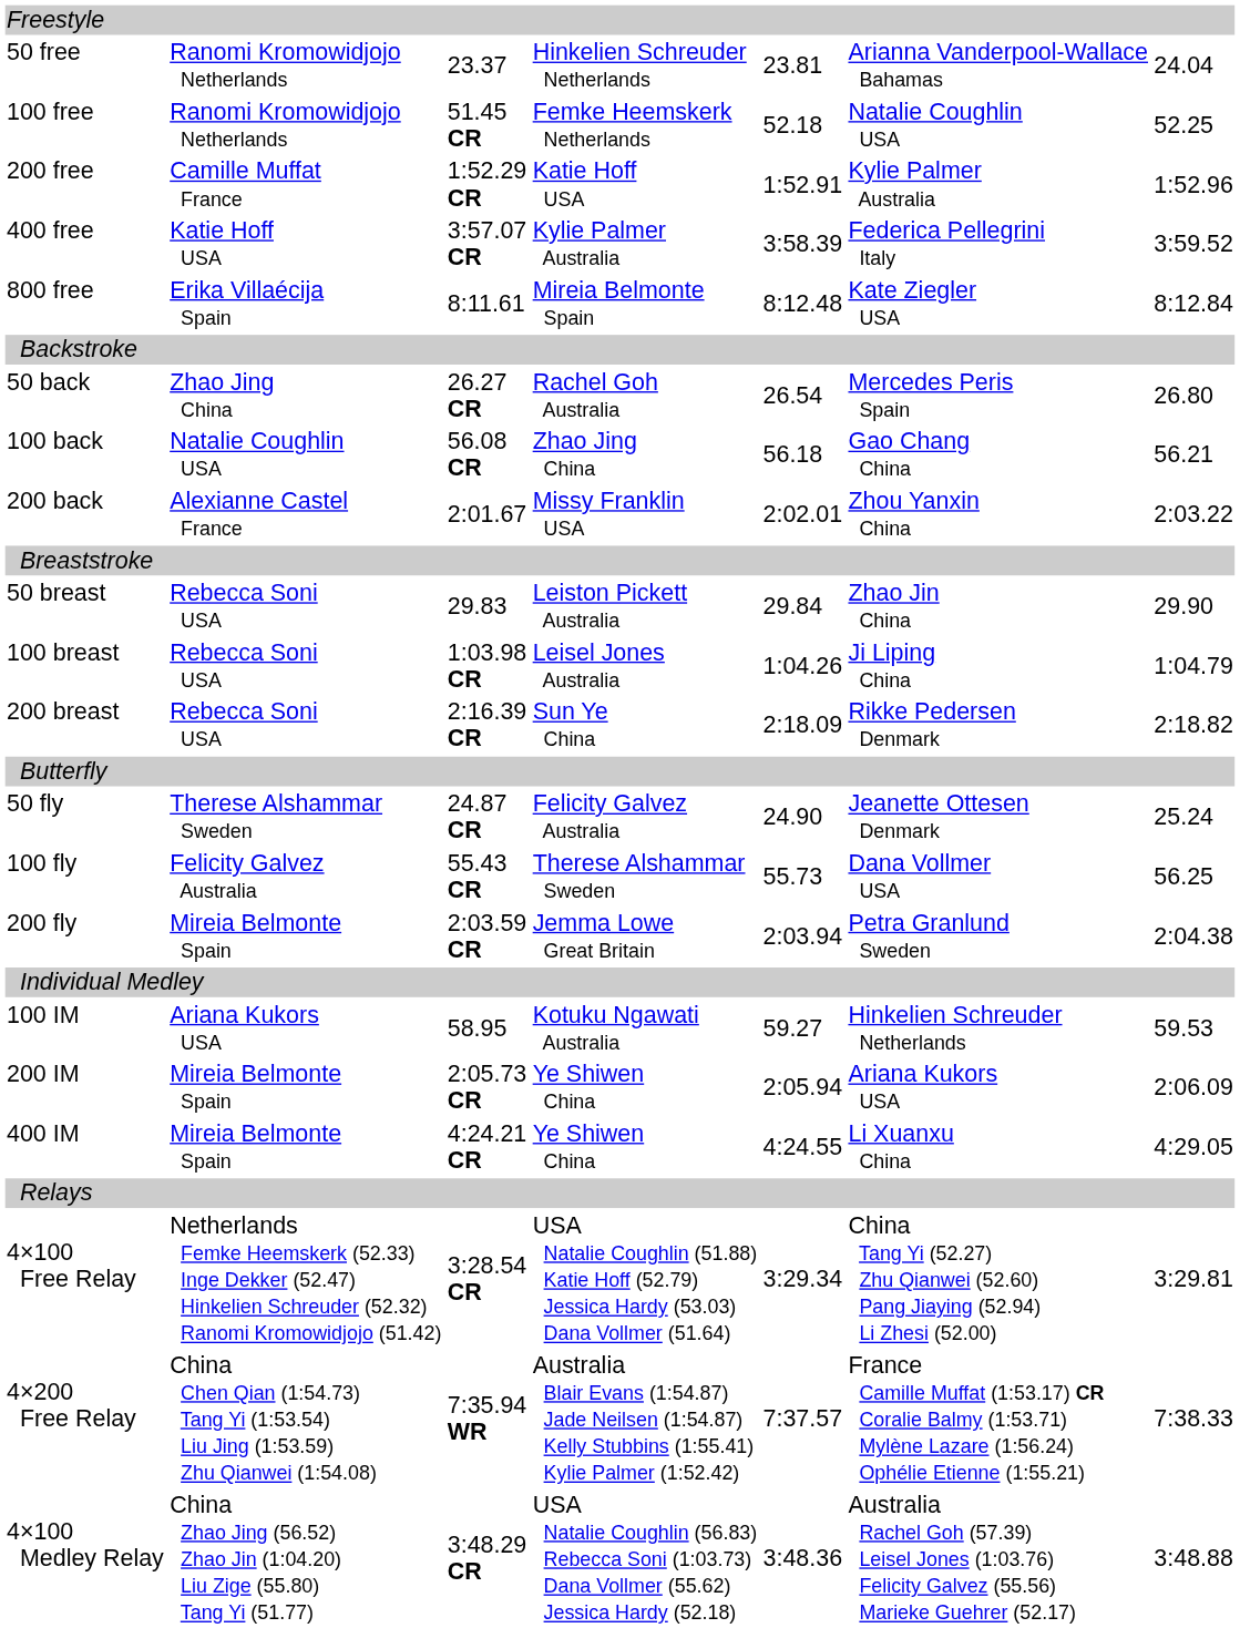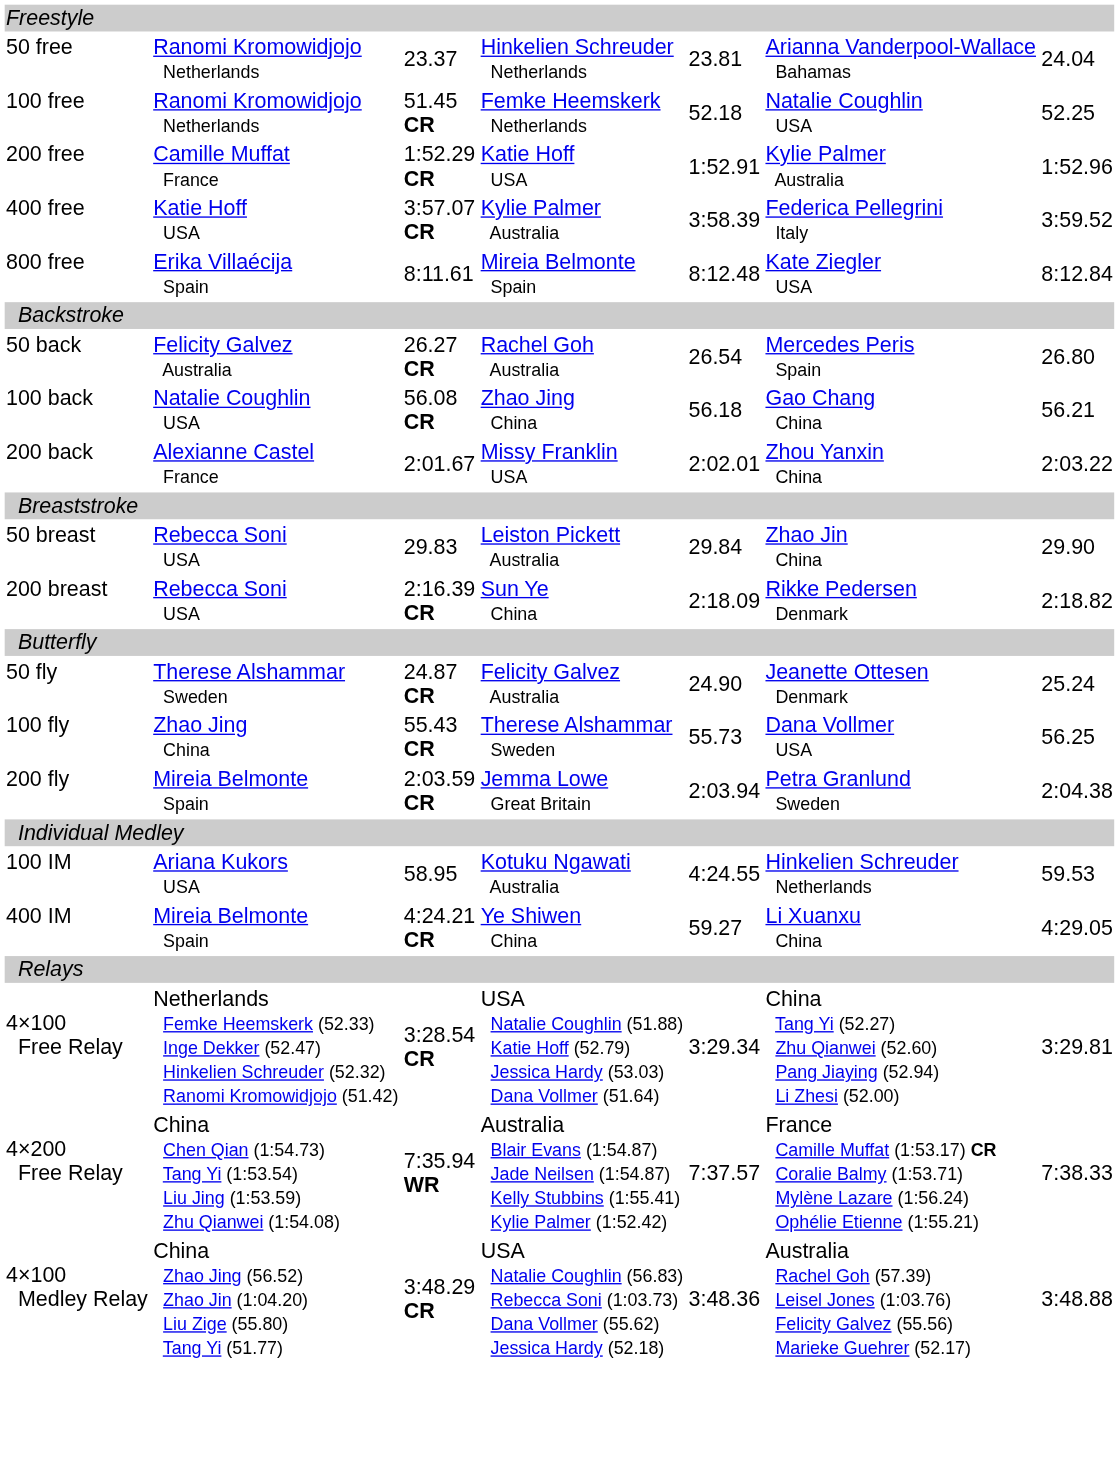 <table>
 <tr bgcolor="#cccccc">
 <td colspan=7><em>Freestyle</em></td>
 </tr>
 <tr>
 <td>50 free <br>   </td>
 <td><a href='#'>Ranomi Kromowidjojo</a> <small><br>    Netherlands </small></td>
 <td>23.37</td>
 <td><a href='#'>Hinkelien Schreuder</a> <small><br>    Netherlands </small></td>
 <td>23.81</td>
 <td><a href='#'>Arianna Vanderpool-Wallace</a> <small><br>    Bahamas</small></td>
 <td>24.04</td>
 </tr>
 <tr>
 <td>100 free <br>   </td>
 <td><a href='#'>Ranomi Kromowidjojo</a> <small><br>    Netherlands </small></td>
 <td>51.45<br><strong>CR</strong></td>
 <td><a href='#'>Femke Heemskerk</a> <small><br>    Netherlands </small></td>
 <td>52.18</td>
 <td><a href='#'>Natalie Coughlin</a> <small><br>    USA </small></td>
 <td>52.25</td>
 </tr>
 <tr>
 <td>200 free <br>   </td>
 <td><a href='#'>Camille Muffat</a> <small><br>    France </small></td>
 <td>1:52.29<br><strong>CR</strong></td>
 <td><a href='#'>Katie Hoff</a> <small><br>    USA </small></td>
 <td>1:52.91</td>
 <td><a href='#'>Kylie Palmer</a> <small><br>    Australia</small></td>
 <td>1:52.96</td>
 </tr>
 <tr>
 <td>400 free <br>   </td>
 <td><a href='#'>Katie Hoff</a> <small><br>    USA </small></td>
 <td>3:57.07<br><strong>CR</strong></td>
 <td><a href='#'>Kylie Palmer</a> <small><br>    Australia </small></td>
 <td>3:58.39</td>
 <td><a href='#'>Federica Pellegrini</a> <small><br>    Italy </small></td>
 <td>3:59.52</td>
 </tr>
 <tr>
 <td>800 free <br>   </td>
 <td><a href='#'>Erika Villaécija</a> <small><br>    Spain </small></td>
 <td>8:11.61</td>
 <td><a href='#'>Mireia Belmonte</a> <small><br>    Spain </small></td>
 <td>8:12.48</td>
 <td><a href='#'>Kate Ziegler</a> <small><br>    USA </small></td>
 <td>8:12.84</td>
 </tr>
 <tr bgcolor="#cccccc">
 <td colspan=7>  <em>Backstroke</em></td>
 </tr>
 <tr>
 <td>50 back <br>   </td>
-<td><a href='#'>Zhao Jing</a> <small><br>    China </small></td>
+<td><a href='#'>Felicity Galvez</a> <small><br>    Australia </small></td>
 <td>26.27<br><strong>CR</strong></td>
 <td><a href='#'>Rachel Goh</a> <small><br>    Australia</small></td>
 <td>26.54</td>
 <td><a href='#'>Mercedes Peris</a> <small><br>    Spain</small></td>
 <td>26.80</td>
 </tr>
 <tr>
 <td>100 back <br>   </td>
 <td><a href='#'>Natalie Coughlin</a> <small><br>    USA </small></td>
 <td>56.08<br><strong>CR</strong></td>
 <td><a href='#'>Zhao Jing</a> <small><br>    China </small></td>
 <td>56.18</td>
 <td><a href='#'>Gao Chang</a> <small><br>    China </small></td>
 <td>56.21</td>
 </tr>
 <tr>
 <td>200 back <br>   </td>
 <td><a href='#'>Alexianne Castel</a> <small><br>    France </small></td>
 <td>2:01.67</td>
 <td><a href='#'>Missy Franklin</a> <small><br>    USA </small></td>
 <td>2:02.01</td>
 <td><a href='#'>Zhou Yanxin</a> <small><br>    China </small></td>
 <td>2:03.22</td>
 </tr>
 <tr bgcolor="#cccccc">
 <td colspan=7>  <em>Breaststroke</em></td>
 </tr>
 <tr>
 <td>50 breast <br>   </td>
 <td><a href='#'>Rebecca Soni</a> <small><br>    USA </small></td>
 <td>29.83</td>
 <td><a href='#'>Leiston Pickett</a> <small><br>    Australia </small></td>
 <td>29.84</td>
 <td><a href='#'>Zhao Jin</a> <small><br>    China </small></td>
 <td>29.90</td>
 </tr>
 <tr>
-<td>100 breast <br>   </td>
-<td><a href='#'>Rebecca Soni</a> <small><br>    USA </small></td>
-<td>1:03.98<br><strong>CR</strong></td>
-<td><a href='#'>Leisel Jones</a> <small><br>    Australia </small></td>
-<td>1:04.26</td>
-<td><a href='#'>Ji Liping</a> <small><br>    China </small></td>
-<td>1:04.79</td>
-</tr>
-<tr>
 <td>200 breast <br>   </td>
 <td><a href='#'>Rebecca Soni</a> <small><br>    USA </small></td>
 <td>2:16.39<br><strong>CR</strong></td>
 <td><a href='#'>Sun Ye</a> <small><br>    China </small></td>
 <td>2:18.09</td>
 <td><a href='#'>Rikke Pedersen</a> <small><br>    Denmark </small></td>
 <td>2:18.82</td>
 </tr>
 <tr bgcolor="#cccccc">
 <td colspan=7>  <em>Butterfly</em></td>
 </tr>
 <tr>
 <td>50 fly <br>  </td>
 <td><a href='#'>Therese Alshammar</a> <small><br>    Sweden </small></td>
 <td>24.87<br><strong>CR</strong></td>
 <td><a href='#'>Felicity Galvez</a> <small><br>    Australia </small></td>
 <td>24.90</td>
 <td><a href='#'>Jeanette Ottesen</a> <small><br>    Denmark </small></td>
 <td>25.24</td>
 </tr>
 <tr>
 <td>100 fly <br>   </td>
-<td><a href='#'>Felicity Galvez</a> <small><br>    Australia </small></td>
+<td><a href='#'>Zhao Jing</a> <small><br>    China </small></td>
 <td>55.43<br><strong>CR</strong></td>
 <td><a href='#'>Therese Alshammar</a> <small><br>    Sweden </small></td>
 <td>55.73</td>
 <td><a href='#'>Dana Vollmer</a> <small><br>    USA </small></td>
 <td>56.25</td>
 </tr>
 <tr>
 <td>200 fly <br>   </td>
 <td><a href='#'>Mireia Belmonte</a> <small><br>    Spain </small></td>
 <td>2:03.59<br><strong>CR</strong></td>
 <td><a href='#'>Jemma Lowe</a> <small><br>    Great Britain </small></td>
 <td>2:03.94</td>
 <td><a href='#'>Petra Granlund</a> <small><br>    Sweden </small></td>
 <td>2:04.38</td>
 </tr>
 <tr bgcolor="#cccccc">
 <td colspan=7>  <em>Individual Medley</em></td>
 </tr>
 <tr>
 <td>100 IM <br>   </td>
 <td><a href='#'>Ariana Kukors</a> <small><br>    USA </small></td>
 <td>58.95</td>
 <td><a href='#'>Kotuku Ngawati</a> <small><br>    Australia </small></td>
-<td>59.27</td>
+<td>4:24.55</td>
 <td><a href='#'>Hinkelien Schreuder</a> <small><br>    Netherlands </small></td>
 <td>59.53</td>
-</tr>
-<tr>
-<td>200 IM <br>   </td>
-<td><a href='#'>Mireia Belmonte</a> <small><br>    Spain </small></td>
-<td>2:05.73<br><strong>CR</strong></td>
-<td><a href='#'>Ye Shiwen</a> <small><br>    China </small></td>
-<td>2:05.94</td>
-<td><a href='#'>Ariana Kukors</a> <small><br>    USA </small></td>
-<td>2:06.09</td>
 </tr>
 <tr>
 <td>400 IM <br>   </td>
 <td><a href='#'>Mireia Belmonte</a> <small><br>    Spain </small></td>
 <td>4:24.21<br><strong>CR</strong></td>
 <td><a href='#'>Ye Shiwen</a> <small><br>    China </small></td>
-<td>4:24.55</td>
+<td>59.27</td>
 <td><a href='#'>Li Xuanxu</a> <small><br>    China </small></td>
 <td>4:29.05</td>
 </tr>
 <tr bgcolor="#cccccc">
 <td colspan=7>  <em>Relays</em></td>
 </tr>
 <tr>
 <td>4×100 <br>   Free Relay <br>   </td>
 <td> Netherlands <small><br>  <a href='#'>Femke Heemskerk</a> (52.33)<br>  <a href='#'>Inge Dekker</a> (52.47)<br>  <a href='#'>Hinkelien Schreuder</a> (52.32)<br>  <a href='#'>Ranomi Kromowidjojo</a> (51.42)</small></td>
 <td>3:28.54<br><strong>CR</strong></td>
 <td> USA <small><br>  <a href='#'>Natalie Coughlin</a> (51.88)<br>  <a href='#'>Katie Hoff</a> (52.79)<br>  <a href='#'>Jessica Hardy</a> (53.03)<br>  <a href='#'>Dana Vollmer</a> (51.64)</small></td>
 <td>3:29.34</td>
 <td> China <small><br>  <a href='#'>Tang Yi</a> (52.27)<br>  <a href='#'>Zhu Qianwei</a> (52.60)<br>  <a href='#'>Pang Jiaying</a> (52.94)<br>  <a href='#'>Li Zhesi</a> (52.00)</small></td>
 <td>3:29.81</td>
 </tr>
 <tr>
 <td>4×200 <br>   Free Relay <br>   </td>
 <td> China <small><br>  <a href='#'>Chen Qian</a> (1:54.73)<br>  <a href='#'>Tang Yi</a> (1:53.54)<br>  <a href='#'>Liu Jing</a> (1:53.59)<br>  <a href='#'>Zhu Qianwei</a> (1:54.08)</small></td>
 <td>7:35.94<br><strong>WR</strong></td>
 <td> Australia <small><br>  <a href='#'>Blair Evans</a> (1:54.87)<br>  <a href='#'>Jade Neilsen</a> (1:54.87)<br>  <a href='#'>Kelly Stubbins</a> (1:55.41)<br>  <a href='#'>Kylie Palmer</a> (1:52.42)</small></td>
 <td>7:37.57</td>
 <td> France <small><br>  <a href='#'>Camille Muffat</a> (1:53.17) <strong>CR</strong><br>  <a href='#'>Coralie Balmy</a> (1:53.71)<br>  <a href='#'>Mylène Lazare</a> (1:56.24)<br>  <a href='#'>Ophélie Etienne</a> (1:55.21)</small></td>
 <td>7:38.33</td>
 </tr>
 <tr>
 <td>4×100 <br>   Medley Relay <br>   </td>
 <td> China <small><br>  <a href='#'>Zhao Jing</a> (56.52)<br>  <a href='#'>Zhao Jin</a> (1:04.20)<br>  <a href='#'>Liu Zige</a> (55.80)<br>  <a href='#'>Tang Yi</a> (51.77)</small></td>
 <td>3:48.29<br><strong>CR</strong></td>
 <td> USA <small><br>  <a href='#'>Natalie Coughlin</a> (56.83)<br>  <a href='#'>Rebecca Soni</a> (1:03.73)<br>  <a href='#'>Dana Vollmer</a> (55.62)<br>  <a href='#'>Jessica Hardy</a> (52.18)</small></td>
 <td>3:48.36</td>
 <td> Australia <small><br>  <a href='#'>Rachel Goh</a> (57.39)<br>  <a href='#'>Leisel Jones</a> (1:03.76)<br>  <a href='#'>Felicity Galvez</a> (55.56)<br>  <a href='#'>Marieke Guehrer</a> (52.17)</small></td>
 <td>3:48.88</td>
 </tr>
 <tr>
 </tr>
 </table>
